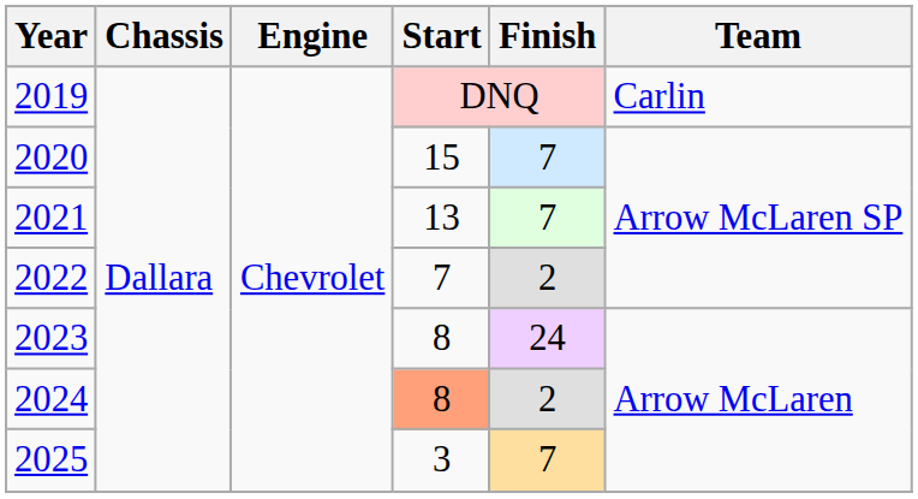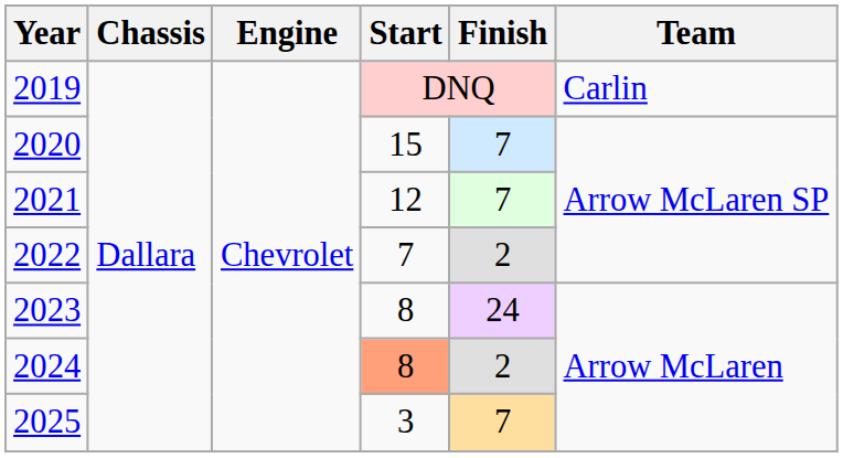 <table class="wikitable" style="font-size: 95%;">
 <tr>
 <th>Year</th>
 <th>Chassis</th>
 <th>Engine</th>
 <th>Start</th>
 <th>Finish</th>
 <th>Team</th>
 </tr>
 <tr>
 <td><a href='#'>2019</a></td>
 <td rowspan=7><a href='#'>Dallara</a></td>
 <td rowspan=7><a href='#'>Chevrolet</a></td>
 <td align=center colspan=2 style="background:#FFCFCF;">DNQ</td>
 <td><a href='#'>Carlin</a></td>
 </tr>
 <tr>
 <td><a href='#'>2020</a></td>
 <td align=center>15</td>
 <td align=center style="background:#CFEAFF;">7</td>
 <td rowspan=3><a href='#'>Arrow McLaren SP</a></td>
 </tr>
 <tr>
 <td><a href='#'>2021</a></td>
-<td align=center>13</td>
+<td align=center>12</td>
 <td align=center style="background:#DFFFDF;">7</td>
 </tr>
 <tr>
 <td><a href='#'>2022</a></td>
 <td align=center>7</td>
 <td align=center style="background:#DFDFDF;">2</td>
 </tr>
 <tr>
 <td><a href='#'>2023</a></td>
 <td align=center>8</td>
 <td align=center style="background:#efcfff">24</td>
 <td rowspan=3><a href='#'>Arrow McLaren</a></td>
 </tr>
 <tr>
 <td><a href='#'>2024</a></td>
 <td align=center style="background: lightsalmon;">8</td>
 <td align=center style="background:#DFDFDF">2</td>
 </tr>
 <tr>
 <td><a href='#'>2025</a></td>
 <td align=center>3</td>
 <td align=center style="background:#ffdf9f">7</td>
 </tr>
 </table>
